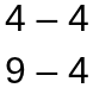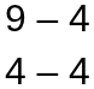 <table style="text-align:center">
 <tr>
 <th width=200></th>
 <th width=100></th>
 <th width=200></th>
 </tr>
 <tr>
 <td align=right><strong></strong></td>
+<td>9 – 4</td>
+<td align=left></td>
+</tr>
+<tr>
+<td align=right><strong></strong></td>
 <td>4 – 4</td>
 <td align=left><strong></strong></td>
 </tr>
-<tr>
-<td align=right><strong></strong></td>
-<td>9 – 4</td>
-<td align=left></td>
-</tr>
 </table>
